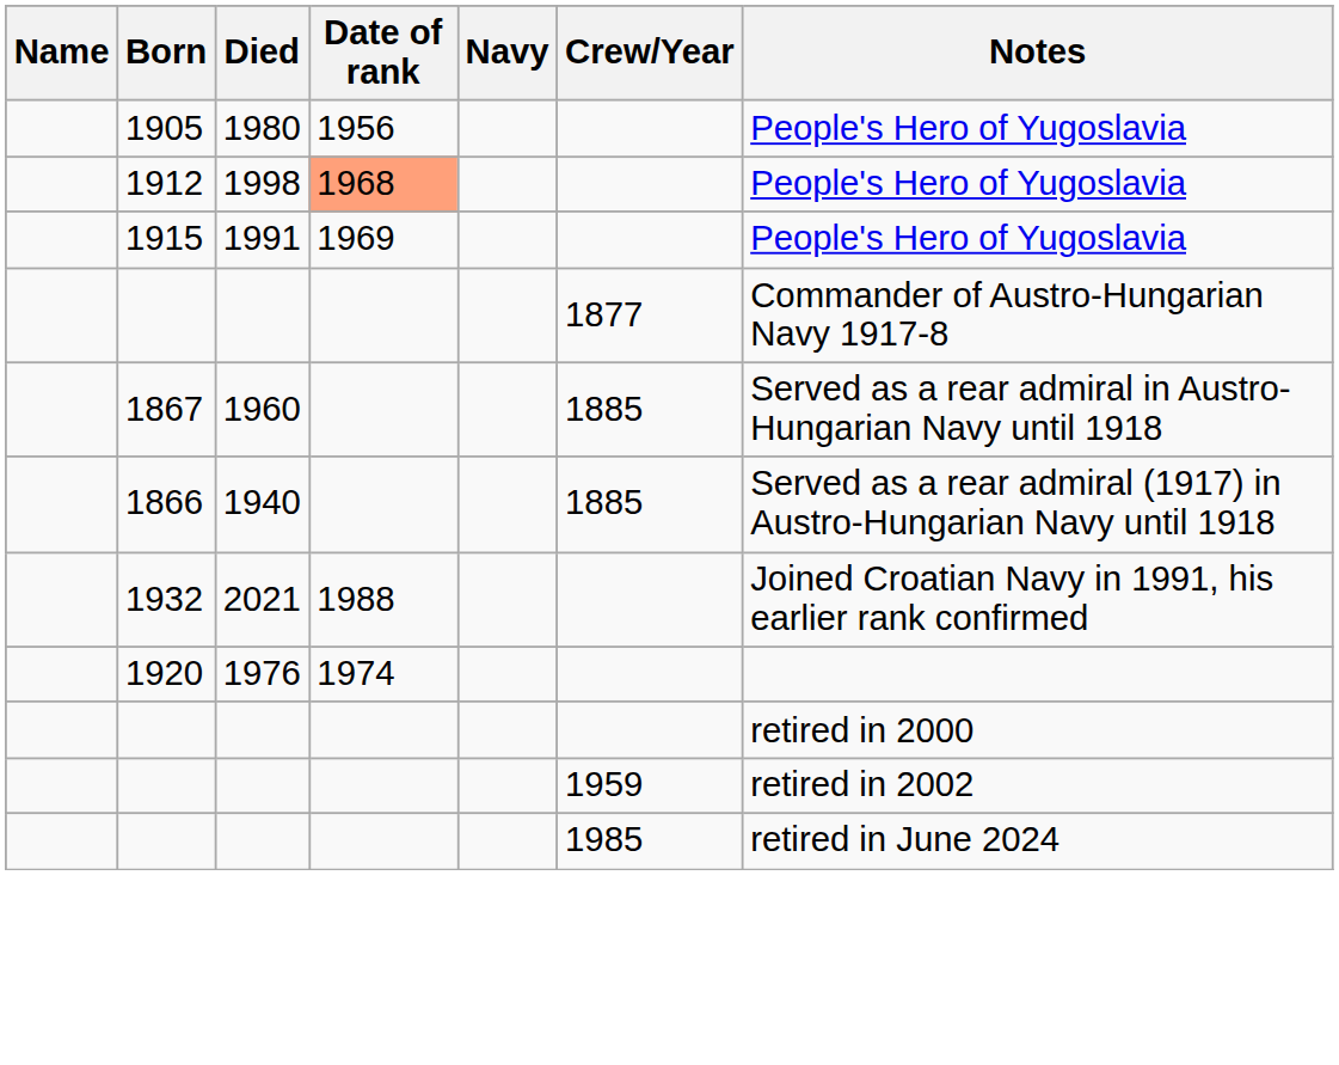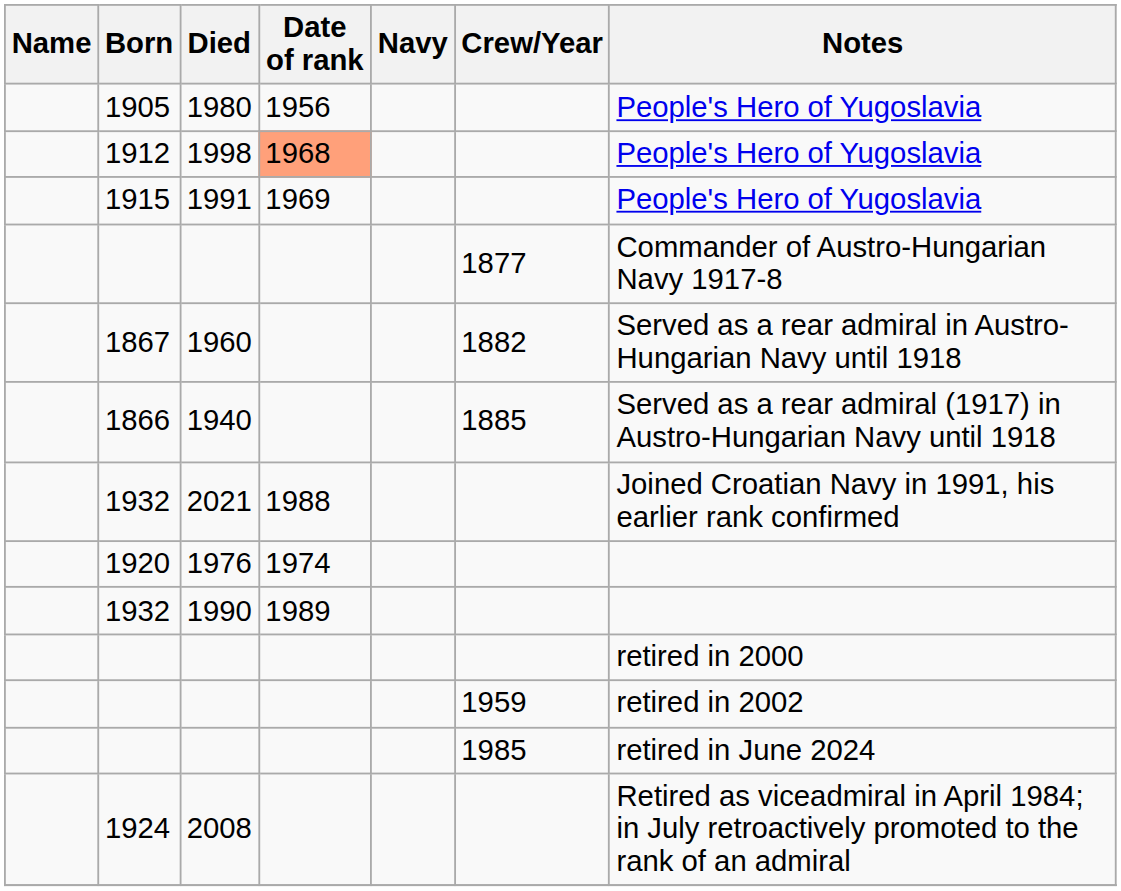 <table class="wikitable sortable">
 <tr>
 <th>Name</th>
 <th>Born</th>
 <th>Died</th>
 <th>Date of rank</th>
 <th>Navy</th>
 <th>Crew/Year</th>
 <th>Notes</th>
 </tr>
 <tr>
 <td></td>
 <td>1905</td>
 <td>1980</td>
 <td>1956</td>
 <td></td>
 <td></td>
 <td><a href='#'>People's Hero of Yugoslavia</a></td>
 </tr>
 <tr>
 <td></td>
 <td>1912</td>
 <td>1998</td>
 <td style="background: lightsalmon;">1968</td>
 <td></td>
 <td></td>
 <td><a href='#'>People's Hero of Yugoslavia</a></td>
 </tr>
 <tr>
 <td></td>
 <td>1915</td>
 <td>1991</td>
 <td>1969</td>
 <td></td>
 <td></td>
 <td><a href='#'>People's Hero of Yugoslavia</a></td>
 </tr>
 <tr>
 <td></td>
 <td></td>
 <td></td>
 <td></td>
 <td></td>
 <td>1877</td>
 <td>Commander of Austro-Hungarian Navy 1917-8</td>
 </tr>
 <tr>
 <td></td>
 <td>1867</td>
 <td>1960</td>
 <td></td>
 <td></td>
-<td>1885</td>
+<td>1882</td>
 <td>Served as a rear admiral in Austro-Hungarian Navy until 1918</td>
 </tr>
 <tr>
 <td></td>
 <td>1866</td>
 <td>1940</td>
 <td></td>
 <td></td>
 <td>1885</td>
 <td>Served as a rear admiral (1917) in Austro-Hungarian Navy until 1918</td>
 </tr>
 <tr>
 <td></td>
 <td>1932</td>
 <td>2021</td>
 <td>1988</td>
 <td><br></td>
 <td></td>
 <td>Joined Croatian Navy in 1991, his earlier rank confirmed</td>
 </tr>
 <tr>
 <td></td>
 <td>1920</td>
 <td>1976</td>
 <td>1974</td>
+<td></td>
+<td></td>
+<td></td>
+</tr>
+<tr>
+<td></td>
+<td>1932</td>
+<td>1990</td>
+<td>1989</td>
 <td></td>
 <td></td>
 <td></td>
 </tr>
 <tr>
 <td></td>
 <td></td>
 <td></td>
 <td></td>
 <td></td>
 <td></td>
 <td>retired in 2000</td>
 </tr>
 <tr>
 <td></td>
 <td></td>
 <td></td>
 <td></td>
 <td></td>
 <td>1959</td>
 <td>retired in 2002</td>
 </tr>
 <tr>
 <td></td>
 <td></td>
 <td></td>
 <td></td>
 <td></td>
 <td>1985</td>
 <td>retired in June 2024</td>
 </tr>
 <tr>
+<td></td>
+<td>1924</td>
+<td>2008</td>
+<td></td>
+<td></td>
+<td></td>
+<td>Retired as viceadmiral in April 1984; in July retroactively promoted to the rank of an admiral</td>
+</tr>
+<tr>
 </tr>
 </table>
